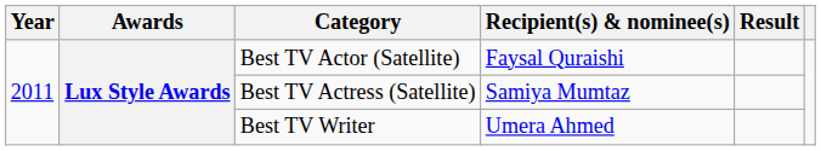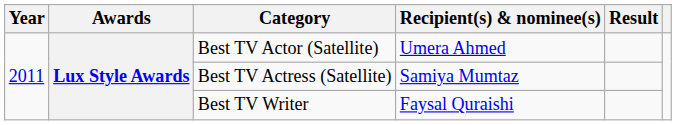 <table class="wikitable plainrowheaders">
 <tr>
 <th>Year</th>
 <th>Awards</th>
 <th>Category</th>
 <th>Recipient(s) & nominee(s)</th>
 <th>Result</th>
 <th></th>
 </tr>
 <tr>
 <td rowspan="3"><a href='#'>2011</a></td>
 <th scope="row" rowspan="3"><a href='#'>Lux Style Awards</a></th>
 <td>Best TV Actor (Satellite)</td>
-<td><a href='#'>Faysal Quraishi</a></td>
+<td><a href='#'>Umera Ahmed</a></td>
 <td></td>
 <td rowspan="3"></td>
 </tr>
 <tr>
 <td>Best TV Actress (Satellite)</td>
 <td><a href='#'>Samiya Mumtaz</a></td>
 <td></td>
 </tr>
 <tr>
 <td>Best TV Writer</td>
-<td><a href='#'>Umera Ahmed</a></td>
+<td><a href='#'>Faysal Quraishi</a></td>
 <td></td>
 </tr>
 </table>
